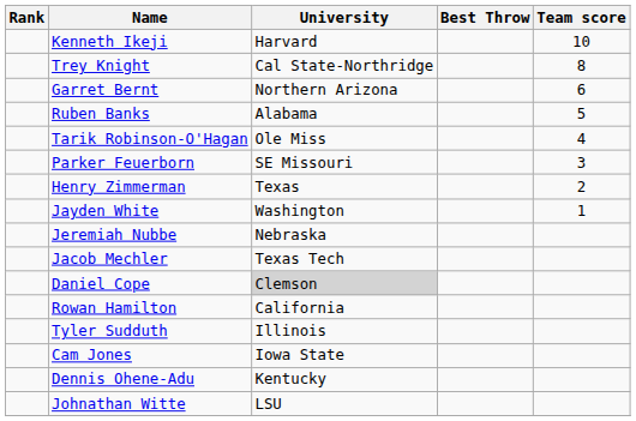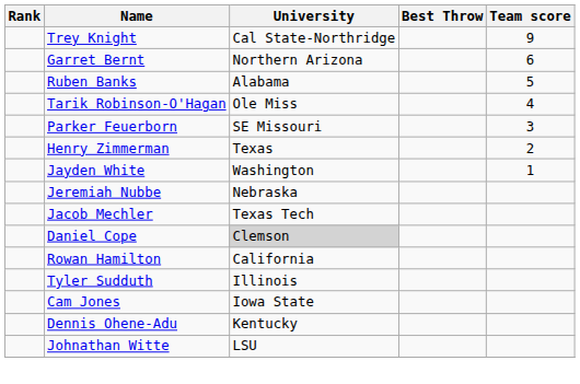 <table class="wikitable sortable plainrowheaders" style="text-align:center">
 <tr>
 <th scope="col">Rank</th>
 <th scope="col">Name</th>
 <th scope="col">University</th>
 <th scope="col">Best Throw</th>
 <th scope="col">Team score</th>
 </tr>
 <tr>
 <td></td>
-<td align=left> <a href='#'>Kenneth Ikeji</a></td>
-<td align=left>Harvard</td>
-<td><strong></strong></td>
-<td>10</td>
-</tr>
-<tr>
-<td></td>
 <td align=left> <a href='#'>Trey Knight</a></td>
 <td align=left>Cal State-Northridge</td>
 <td><strong></strong></td>
-<td>8</td>
+<td>9</td>
 </tr>
 <tr>
 <td></td>
 <td align=left> <a href='#'>Garret Bernt</a></td>
 <td align=left>Northern Arizona</td>
 <td><strong></strong></td>
 <td>6</td>
 </tr>
 <tr>
 <td></td>
 <td align=left> <a href='#'>Ruben Banks</a></td>
 <td align=left>Alabama</td>
 <td><strong></strong></td>
 <td>5</td>
 </tr>
 <tr>
 <td></td>
 <td align=left> <a href='#'>Tarik Robinson-O'Hagan</a></td>
 <td align=left>Ole Miss</td>
 <td><strong></strong></td>
 <td>4</td>
 </tr>
 <tr>
 <td></td>
 <td align=left> <a href='#'>Parker Feuerborn</a></td>
 <td align=left>SE Missouri</td>
 <td><strong></strong></td>
 <td>3</td>
 </tr>
 <tr>
 <td></td>
 <td align=left> <a href='#'>Henry Zimmerman</a></td>
 <td align=left>Texas</td>
 <td><strong></strong></td>
 <td>2</td>
 </tr>
 <tr>
 <td></td>
 <td align=left> <a href='#'>Jayden White</a></td>
 <td align=left>Washington</td>
 <td><strong></strong></td>
 <td>1</td>
 </tr>
 <tr>
 <td></td>
 <td align=left> <a href='#'>Jeremiah Nubbe</a></td>
 <td align=left>Nebraska</td>
 <td><strong></strong></td>
 <td></td>
 </tr>
 <tr>
 <td></td>
 <td align=left>	<a href='#'>Jacob Mechler</a></td>
 <td align=left>Texas Tech</td>
 <td><strong></strong></td>
 <td></td>
 </tr>
 <tr>
 <td></td>
 <td align=left> <a href='#'>Daniel Cope</a></td>
 <td align=left style="background: lightgrey;">Clemson</td>
 <td><strong></strong></td>
 <td></td>
 </tr>
 <tr>
 <td></td>
 <td align=left> <a href='#'>Rowan Hamilton</a></td>
 <td align=left>California</td>
 <td><strong></strong></td>
 <td></td>
 </tr>
 <tr>
 <td></td>
 <td align=left> <a href='#'>Tyler Sudduth</a></td>
 <td align=left>Illinois</td>
 <td><strong></strong></td>
 <td></td>
 </tr>
 <tr>
 <td></td>
 <td align=left> <a href='#'>Cam Jones</a></td>
 <td align=left>Iowa State</td>
 <td><strong></strong></td>
 <td></td>
 </tr>
 <tr>
 <td></td>
 <td align=left> <a href='#'>Dennis Ohene-Adu</a></td>
 <td align=left>Kentucky</td>
 <td><strong></strong></td>
 <td></td>
 </tr>
 <tr>
 <td></td>
 <td align=left> <a href='#'>Johnathan Witte</a></td>
 <td align=left>LSU</td>
 <td><strong></strong></td>
 <td></td>
 </tr>
 <tr>
 </tr>
 </table>
